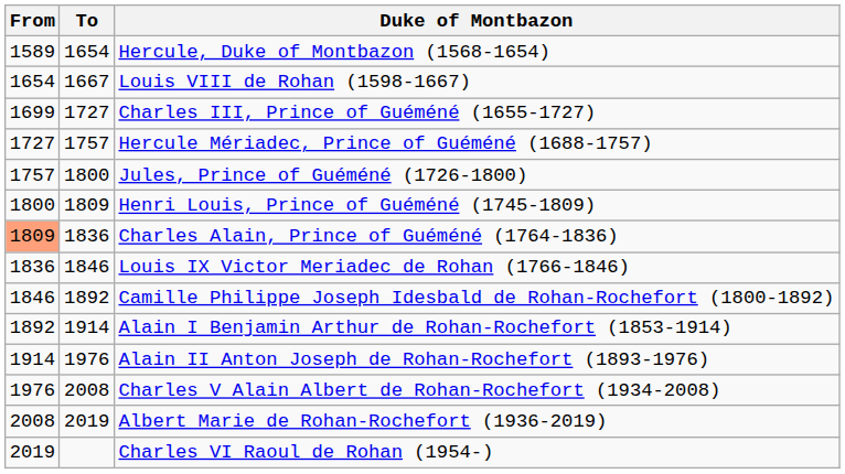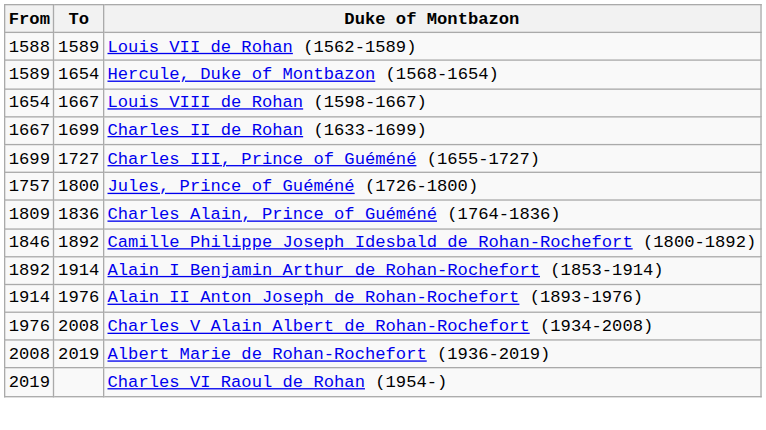 <table class="wikitable">
 <tr>
 <th>From</th>
 <th>To</th>
 <th>Duke of Montbazon</th>
+</tr>
+<tr>
+<td>1588</td>
+<td>1589</td>
+<td><a href='#'>Louis VII de Rohan</a> (1562-1589)</td>
 </tr>
 <tr>
 <td>1589</td>
 <td>1654</td>
 <td><a href='#'>Hercule, Duke of Montbazon</a> (1568-1654)</td>
 </tr>
 <tr>
 <td>1654</td>
 <td>1667</td>
 <td><a href='#'>Louis VIII de Rohan</a> (1598-1667)</td>
 </tr>
 <tr>
+<td>1667</td>
+<td>1699</td>
+<td><a href='#'>Charles II de Rohan</a> (1633-1699)</td>
+</tr>
+<tr>
 <td>1699</td>
 <td>1727</td>
 <td><a href='#'>Charles III, Prince of Guéméné</a> (1655-1727)</td>
-</tr>
-<tr>
-<td>1727</td>
-<td>1757</td>
-<td><a href='#'>Hercule Mériadec, Prince of Guéméné</a> (1688-1757)</td>
 </tr>
 <tr>
 <td>1757</td>
 <td>1800</td>
 <td><a href='#'>Jules, Prince of Guéméné</a> (1726-1800)</td>
 </tr>
 <tr>
-<td>1800</td>
 <td>1809</td>
-<td><a href='#'>Henri Louis, Prince of Guéméné</a> (1745-1809)</td>
-</tr>
-<tr>
-<td style="background: lightsalmon;">1809</td>
 <td>1836</td>
 <td><a href='#'>Charles Alain, Prince of Guéméné</a> (1764-1836)</td>
-</tr>
-<tr>
-<td>1836</td>
-<td>1846</td>
-<td><a href='#'>Louis IX Victor Meriadec de Rohan</a> (1766-1846)</td>
 </tr>
 <tr>
 <td>1846</td>
 <td>1892</td>
 <td><a href='#'>Camille Philippe Joseph Idesbald de Rohan-Rochefort</a> (1800-1892)</td>
 </tr>
 <tr>
 <td>1892</td>
 <td>1914</td>
 <td><a href='#'>Alain I Benjamin Arthur de Rohan-Rochefort</a> (1853-1914)</td>
 </tr>
 <tr>
 <td>1914</td>
 <td>1976</td>
 <td><a href='#'>Alain II Anton Joseph de Rohan-Rochefort</a> (1893-1976)</td>
 </tr>
 <tr>
 <td>1976</td>
 <td>2008</td>
 <td><a href='#'>Charles V Alain Albert de Rohan-Rochefort</a> (1934-2008)</td>
 </tr>
 <tr>
 <td>2008</td>
 <td>2019</td>
 <td><a href='#'>Albert Marie de Rohan-Rochefort</a> (1936-2019)</td>
 </tr>
 <tr>
 <td>2019</td>
 <td></td>
 <td><a href='#'>Charles VI Raoul de Rohan</a> (1954-)</td>
 </tr>
 </table>
